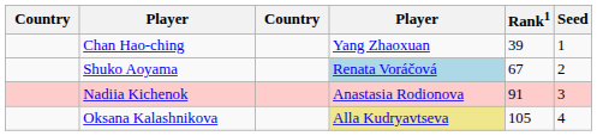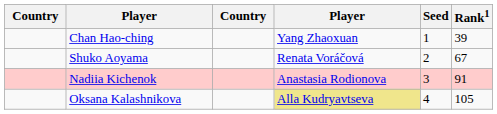 <table class="sortable wikitable">
 <tr>
 <th width="70">Country</th>
 <th width="175">Player</th>
 <th width="70">Country</th>
 <th width="175">Player</th>
+<th>Seed</th>
 <th>Rank<sup>1</sup></th>
-<th>Seed</th>
 </tr>
 <tr>
 <td></td>
 <td><a href='#'>Chan Hao-ching</a></td>
 <td></td>
 <td><a href='#'>Yang Zhaoxuan</a></td>
+<td>1</td>
 <td>39</td>
-<td>1</td>
 </tr>
 <tr>
 <td></td>
 <td><a href='#'>Shuko Aoyama</a></td>
 <td></td>
-<td style="background: lightblue;"><a href='#'>Renata Voráčová</a></td>
+<td><a href='#'>Renata Voráčová</a></td>
+<td>2</td>
 <td>67</td>
-<td>2</td>
 </tr>
 <tr style="background:#fcc;">
 <td></td>
 <td><a href='#'>Nadiia Kichenok</a></td>
 <td></td>
 <td><a href='#'>Anastasia Rodionova</a></td>
+<td>3</td>
 <td>91</td>
-<td>3</td>
 </tr>
 <tr>
 <td></td>
 <td><a href='#'>Oksana Kalashnikova</a></td>
 <td></td>
 <td style="background: khaki;"><a href='#'>Alla Kudryavtseva</a></td>
+<td>4</td>
 <td>105</td>
-<td>4</td>
 </tr>
 </table>
